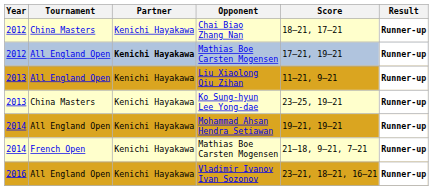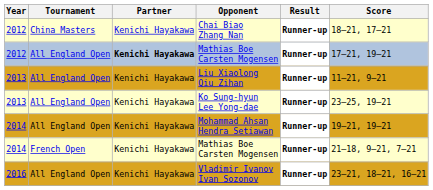 <table class="sortable wikitable" style="font-size: 90%;">
 <tr>
 <th>Year</th>
 <th>Tournament</th>
 <th>Partner</th>
 <th>Opponent</th>
+<th>Result</th>
 <th>Score</th>
-<th>Result</th>
 </tr>
 <tr style="background:#FFFFCC">
 <td align="center"><a href='#'>2012</a></td>
 <td align="left"><a href='#'>China Masters</a></td>
 <td align="left"> <a href='#'>Kenichi Hayakawa</a></td>
 <td align="left"> <a href='#'>Chai Biao</a><br> <a href='#'>Zhang Nan</a></td>
+<td style="text-align:left; background:white"> <strong>Runner-up</strong></td>
 <td align="left">18–21, 17–21</td>
-<td style="text-align:left; background:white"> <strong>Runner-up</strong></td>
 </tr>
 <tr style="background:#B0C4DE">
 <td align="center"><a href='#'>2012</a></td>
 <td align="left"><a href='#'>All England Open</a></td>
 <td align="left"><strong> Kenichi Hayakawa</strong></td>
 <td align="left"> <a href='#'>Mathias Boe</a><br> <a href='#'>Carsten Mogensen</a></td>
+<td style="text-align:left; background:white"> <strong>Runner-up</strong></td>
 <td align="left">17–21, 19–21</td>
-<td style="text-align:left; background:white"> <strong>Runner-up</strong></td>
 </tr>
 <tr style="background:#DAA520">
 <td align="center"><a href='#'>2013</a></td>
 <td align="left"><a href='#'>All England Open</a></td>
 <td align="left"> Kenichi Hayakawa</td>
 <td align="left"> <a href='#'>Liu Xiaolong</a><br> <a href='#'>Qiu Zihan</a></td>
+<td style="text-align:left; background:white"> <strong>Runner-up</strong></td>
 <td align="left">11–21, 9–21</td>
-<td style="text-align:left; background:white"> <strong>Runner-up</strong></td>
 </tr>
 <tr style="background:#FFFFCC">
 <td align="center"><a href='#'>2013</a></td>
-<td align="left">China Masters</td>
+<td align="left"><a href='#'>All England Open</a></td>
 <td align="left"> Kenichi Hayakawa</td>
 <td align="left"> <a href='#'>Ko Sung-hyun</a><br> <a href='#'>Lee Yong-dae</a></td>
+<td style="text-align:left; background:white"> <strong>Runner-up</strong></td>
 <td align="left">23–25, 19–21</td>
-<td style="text-align:left; background:white"> <strong>Runner-up</strong></td>
 </tr>
 <tr style="background:#DAA520">
 <td align="center"><a href='#'>2014</a></td>
 <td align="left">All England Open</td>
 <td align="left"> Kenichi Hayakawa</td>
 <td align="left"> <a href='#'>Mohammad Ahsan</a><br> <a href='#'>Hendra Setiawan</a></td>
+<td style="text-align:left; background:white"> <strong>Runner-up</strong></td>
 <td align="left">19–21, 19–21</td>
-<td style="text-align:left; background:white"> <strong>Runner-up</strong></td>
 </tr>
 <tr style="background:#FFFFCC">
 <td align="center"><a href='#'>2014</a></td>
 <td align="left"><a href='#'>French Open</a></td>
 <td align="left"> Kenichi Hayakawa</td>
 <td align="left"> Mathias Boe<br> Carsten Mogensen</td>
+<td style="text-align:left; background:white"> <strong>Runner-up</strong></td>
 <td align="left">21–18, 9–21, 7–21</td>
-<td style="text-align:left; background:white"> <strong>Runner-up</strong></td>
 </tr>
 <tr style="background:#DAA520">
 <td align="center"><a href='#'>2016</a></td>
 <td align="left">All England Open</td>
 <td align="left"> Kenichi Hayakawa</td>
 <td align="left"> <a href='#'>Vladimir Ivanov</a><br> <a href='#'>Ivan Sozonov</a></td>
+<td style="text-align:left; background:white"> <strong>Runner-up</strong></td>
 <td align="left">23–21, 18–21, 16–21</td>
-<td style="text-align:left; background:white"> <strong>Runner-up</strong></td>
 </tr>
 </table>
